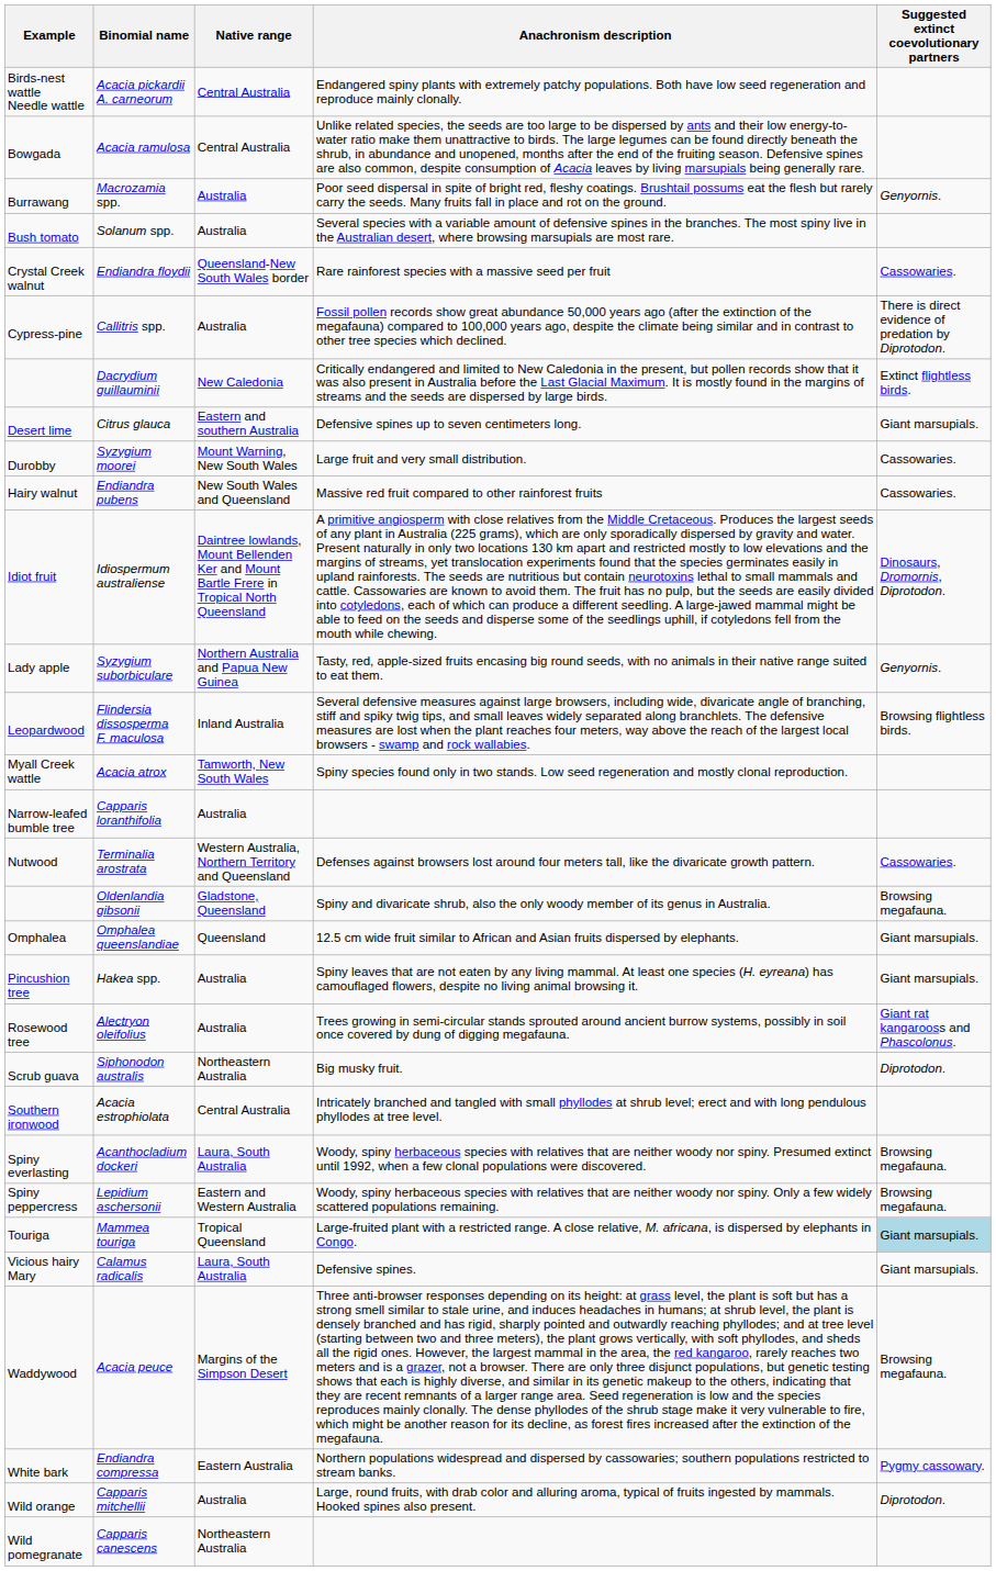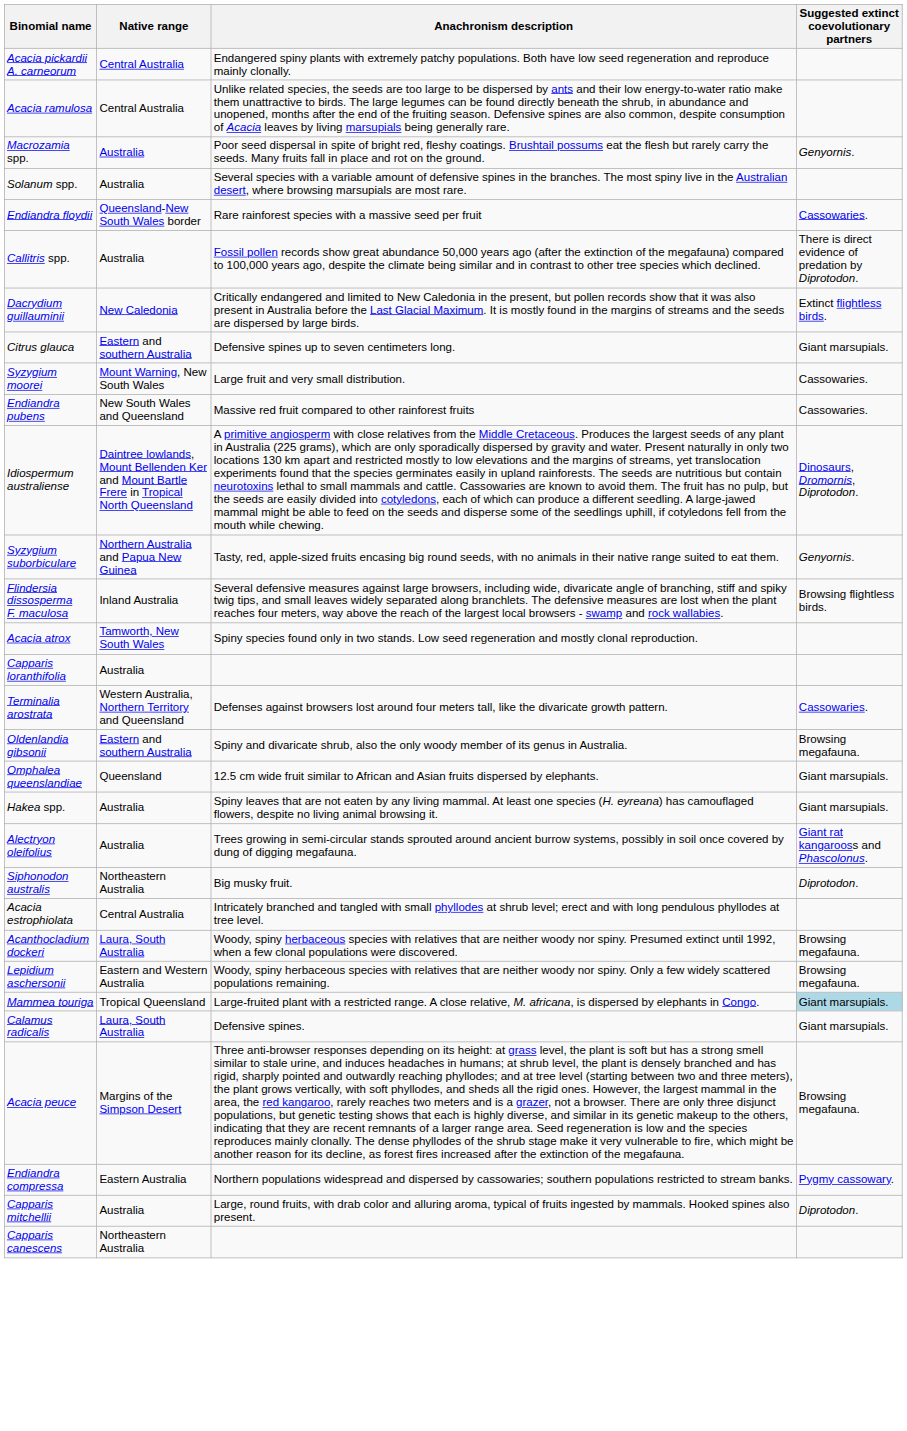 <table class=wikitable>
 <tr>
-<th>Example</th>
 <th>Binomial name</th>
 <th>Native range</th>
 <th>Anachronism description</th>
 <th>Suggested extinct coevolutionary partners</th>
 </tr>
 <tr>
-<td>Birds-nest wattle<br>Needle wattle</td>
 <td><em><a href='#'>Acacia pickardii</a></em><br><em><a href='#'>A. carneorum</a></em></td>
 <td><a href='#'>Central Australia</a></td>
 <td>Endangered spiny plants with extremely patchy populations. Both have low seed regeneration and reproduce mainly clonally.</td>
 <td></td>
 </tr>
 <tr>
-<td><br>Bowgada</td>
 <td><em><a href='#'>Acacia ramulosa</a></em></td>
 <td>Central Australia</td>
 <td>Unlike related species, the seeds are too large to be dispersed by <a href='#'>ants</a> and their low energy-to-water ratio make them unattractive to birds. The large legumes can be found directly beneath the shrub, in abundance and unopened, months after the end of the fruiting season. Defensive spines are also common, despite consumption of <em><a href='#'>Acacia</a></em> leaves by living <a href='#'>marsupials</a> being generally rare.</td>
 <td></td>
 </tr>
 <tr>
-<td><br>Burrawang</td>
 <td><em><a href='#'>Macrozamia</a></em> spp.</td>
 <td><a href='#'>Australia</a></td>
 <td>Poor seed dispersal in spite of bright red, fleshy coatings. <a href='#'>Brushtail possums</a> eat the flesh but rarely carry the seeds. Many fruits fall in place and rot on the ground.</td>
 <td><em>Genyornis</em>.</td>
 </tr>
 <tr>
-<td><br><a href='#'>Bush tomato</a></td>
 <td><em>Solanum</em> spp.</td>
 <td>Australia</td>
 <td>Several species with a variable amount of defensive spines in the branches. The most spiny live in the <a href='#'>Australian desert</a>, where browsing marsupials are most rare.</td>
 <td></td>
 </tr>
 <tr>
-<td><br>Crystal Creek walnut</td>
 <td><em><a href='#'>Endiandra floydii</a></em></td>
 <td><a href='#'>Queensland</a>-<a href='#'>New South Wales</a> border</td>
 <td>Rare rainforest species with a massive seed per fruit</td>
 <td><a href='#'>Cassowaries</a>.</td>
 </tr>
 <tr>
-<td><br>Cypress-pine</td>
 <td><em><a href='#'>Callitris</a></em> spp.</td>
 <td>Australia</td>
 <td><a href='#'>Fossil pollen</a> records show great abundance 50,000 years ago (after the extinction of the megafauna) compared to 100,000 years ago, despite the climate being similar and in contrast to other tree species which declined.</td>
 <td>There is direct evidence of predation by <em>Diprotodon</em>.</td>
 </tr>
 <tr>
-<td></td>
 <td><em><a href='#'>Dacrydium guillauminii</a></em></td>
 <td><a href='#'>New Caledonia</a></td>
 <td>Critically endangered and limited to New Caledonia in the present, but pollen records show that it was also present in Australia before the <a href='#'>Last Glacial Maximum</a>. It is mostly found in the margins of streams and the seeds are dispersed by large birds.</td>
 <td>Extinct <a href='#'>flightless birds</a>.</td>
 </tr>
 <tr>
-<td><br><a href='#'>Desert lime</a></td>
 <td><em>Citrus glauca</em></td>
 <td><a href='#'>Eastern</a> and <a href='#'>southern Australia</a></td>
 <td>Defensive spines up to seven centimeters long.</td>
 <td>Giant marsupials.</td>
 </tr>
 <tr>
-<td><br>Durobby</td>
 <td><em><a href='#'>Syzygium moorei</a></em></td>
 <td><a href='#'>Mount Warning</a>, New South Wales</td>
 <td>Large fruit and very small distribution.</td>
 <td>Cassowaries.</td>
 </tr>
 <tr>
-<td> Hairy walnut</td>
 <td><em><a href='#'>Endiandra pubens</a></em></td>
 <td>New South Wales and Queensland</td>
 <td>Massive red fruit compared to other rainforest fruits</td>
 <td>Cassowaries.</td>
 </tr>
 <tr>
-<td> <a href='#'>Idiot fruit</a></td>
 <td><em>Idiospermum australiense</em></td>
 <td><a href='#'>Daintree lowlands</a>, <a href='#'>Mount Bellenden Ker</a> and <a href='#'>Mount Bartle Frere</a> in <a href='#'>Tropical North Queensland</a></td>
 <td>A <a href='#'>primitive angiosperm</a> with close relatives from the <a href='#'>Middle Cretaceous</a>. Produces the largest seeds of any plant in Australia (225 grams), which are only sporadically dispersed by gravity and water. Present naturally in only two locations 130 km apart and restricted mostly to low elevations and the margins of streams, yet translocation experiments found that the species germinates easily in upland rainforests. The seeds are nutritious but contain <a href='#'>neurotoxins</a> lethal to small mammals and cattle. Cassowaries are known to avoid them. The fruit has no pulp, but the seeds are easily divided into <a href='#'>cotyledons</a>, each of which can produce a different seedling. A large-jawed mammal might be able to feed on the seeds and disperse some of the seedlings uphill, if cotyledons fell from the mouth while chewing.</td>
 <td><a href='#'>Dinosaurs</a>, <em><a href='#'>Dromornis</a></em>, <em>Diprotodon</em>.</td>
 </tr>
 <tr>
-<td>Lady apple</td>
 <td><em><a href='#'>Syzygium suborbiculare</a></em></td>
 <td><a href='#'>Northern Australia</a> and <a href='#'>Papua New Guinea</a></td>
 <td>Tasty, red, apple-sized fruits encasing big round seeds, with no animals in their native range suited to eat them.</td>
 <td><em>Genyornis</em>.</td>
 </tr>
 <tr>
-<td><br><a href='#'>Leopardwood</a></td>
 <td><em><a href='#'>Flindersia dissosperma</a></em><br><em><a href='#'>F. maculosa</a></em></td>
 <td>Inland Australia</td>
 <td>Several defensive measures against large browsers, including wide, divaricate angle of branching, stiff and spiky twig tips, and small leaves widely separated along branchlets. The defensive measures are lost when the plant reaches four meters, way above the reach of the largest local browsers - <a href='#'>swamp</a> and <a href='#'>rock wallabies</a>.</td>
 <td>Browsing flightless birds.</td>
 </tr>
 <tr>
-<td>Myall Creek wattle</td>
 <td><em><a href='#'>Acacia atrox</a></em></td>
 <td><a href='#'>Tamworth, New South Wales</a></td>
 <td>Spiny species found only in two stands. Low seed regeneration and mostly clonal reproduction.</td>
 <td></td>
 </tr>
 <tr>
-<td><br>Narrow-leafed bumble tree</td>
 <td><em><a href='#'>Capparis loranthifolia</a></em></td>
 <td>Australia</td>
 <td></td>
 <td></td>
 </tr>
 <tr>
-<td>Nutwood</td>
 <td><em><a href='#'>Terminalia arostrata</a></em></td>
 <td>Western Australia, <a href='#'>Northern Territory</a> and Queensland</td>
 <td>Defenses against browsers lost around four meters tall, like the divaricate growth pattern.</td>
 <td><a href='#'>Cassowaries</a>.</td>
 </tr>
 <tr>
-<td></td>
 <td><em><a href='#'>Oldenlandia gibsonii</a></em></td>
-<td><a href='#'>Gladstone, Queensland</a></td>
+<td><a href='#'>Eastern</a> and <a href='#'>southern Australia</a></td>
 <td>Spiny and divaricate shrub, also the only woody member of its genus in Australia.</td>
 <td>Browsing megafauna.</td>
 </tr>
 <tr>
-<td>Omphalea</td>
 <td><em><a href='#'>Omphalea queenslandiae</a></em></td>
 <td>Queensland</td>
 <td>12.5 cm wide fruit similar to African and Asian fruits dispersed by elephants.</td>
 <td>Giant marsupials.</td>
 </tr>
 <tr>
-<td><br><a href='#'>Pincushion tree</a></td>
 <td><em>Hakea</em> spp.</td>
 <td>Australia</td>
 <td>Spiny leaves that are not eaten by any living mammal. At least one species (<em>H. eyreana</em>) has camouflaged flowers, despite no living animal browsing it.</td>
 <td>Giant marsupials.</td>
 </tr>
 <tr>
-<td><br>Rosewood tree</td>
 <td><em><a href='#'>Alectryon oleifolius</a></em></td>
 <td>Australia</td>
 <td>Trees growing in semi-circular stands sprouted around ancient burrow systems, possibly in soil once covered by dung of digging megafauna.</td>
 <td><a href='#'>Giant rat kangaroos</a>s and <em><a href='#'>Phascolonus</a></em>.</td>
 </tr>
 <tr>
-<td><br>Scrub guava</td>
 <td><em><a href='#'>Siphonodon australis</a></em></td>
 <td>Northeastern Australia</td>
 <td>Big musky fruit.</td>
 <td><em>Diprotodon</em>.</td>
 </tr>
 <tr>
-<td><br><a href='#'>Southern ironwood</a></td>
 <td><em>Acacia estrophiolata</em></td>
 <td>Central Australia</td>
 <td>Intricately branched and tangled with small <a href='#'>phyllodes</a> at shrub level; erect and with long pendulous phyllodes at tree level.</td>
 <td></td>
 </tr>
 <tr>
-<td><br>Spiny everlasting</td>
 <td><em><a href='#'>Acanthocladium dockeri</a></em></td>
 <td><a href='#'>Laura, South Australia</a></td>
 <td>Woody, spiny <a href='#'>herbaceous</a> species with relatives that are neither woody nor spiny. Presumed extinct until 1992, when a few clonal populations were discovered.</td>
 <td>Browsing megafauna.</td>
 </tr>
 <tr>
-<td>Spiny peppercress</td>
 <td><em><a href='#'>Lepidium aschersonii</a></em></td>
 <td>Eastern and Western Australia</td>
 <td>Woody, spiny herbaceous species with relatives that are neither woody nor spiny. Only a few widely scattered populations remaining.</td>
 <td>Browsing megafauna.</td>
 </tr>
 <tr>
-<td>Touriga</td>
 <td><em><a href='#'>Mammea touriga</a></em></td>
 <td>Tropical Queensland</td>
 <td>Large-fruited plant with a restricted range. A close relative, <em>M. africana</em>, is dispersed by elephants in <a href='#'>Congo</a>.</td>
 <td style="background: lightblue;">Giant marsupials.</td>
 </tr>
 <tr>
-<td>Vicious hairy Mary</td>
 <td><em><a href='#'>Calamus radicalis</a></em></td>
 <td><a href='#'>Laura, South Australia</a></td>
 <td>Defensive spines.</td>
 <td>Giant marsupials.</td>
 </tr>
 <tr>
-<td><br>Waddywood</td>
 <td><em><a href='#'>Acacia peuce</a></em></td>
 <td>Margins of the <a href='#'>Simpson Desert</a></td>
 <td>Three anti-browser responses depending on its height: at <a href='#'>grass</a> level, the plant is soft but has a strong smell similar to stale urine, and induces headaches in humans; at shrub level, the plant is densely branched and has rigid, sharply pointed and outwardly reaching phyllodes; and at tree level (starting between two and three meters), the plant grows vertically, with soft phyllodes, and sheds all the rigid ones. However, the largest mammal in the area, the <a href='#'>red kangaroo</a>, rarely reaches two meters and is a <a href='#'>grazer</a>, not a browser. There are only three disjunct populations, but genetic testing shows that each is highly diverse, and similar in its genetic makeup to the others, indicating that they are recent remnants of a larger range area. Seed regeneration is low and the species reproduces mainly clonally. The dense phyllodes of the shrub stage make it very vulnerable to fire, which might be another reason for its decline, as forest fires increased after the extinction of the megafauna.</td>
 <td>Browsing megafauna.</td>
 </tr>
 <tr>
-<td><br>White bark</td>
 <td><em><a href='#'>Endiandra compressa</a></em></td>
 <td>Eastern Australia</td>
 <td>Northern populations widespread and dispersed by cassowaries; southern populations restricted to stream banks.</td>
 <td><a href='#'>Pygmy cassowary</a>.</td>
 </tr>
 <tr>
-<td><br>Wild orange</td>
 <td><em><a href='#'>Capparis mitchellii</a></em></td>
 <td>Australia</td>
 <td>Large, round fruits, with drab color and alluring aroma, typical of fruits ingested by mammals. Hooked spines also present.</td>
 <td><em>Diprotodon</em>.</td>
 </tr>
 <tr>
-<td><br>Wild pomegranate</td>
 <td><em><a href='#'>Capparis canescens</a></em></td>
 <td>Northeastern Australia</td>
 <td></td>
 <td></td>
 </tr>
 </table>
